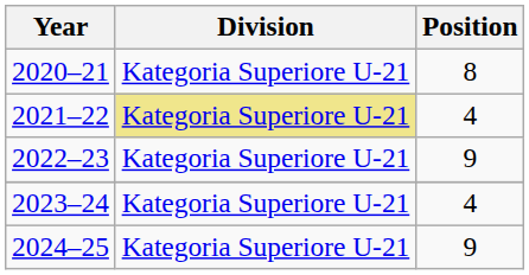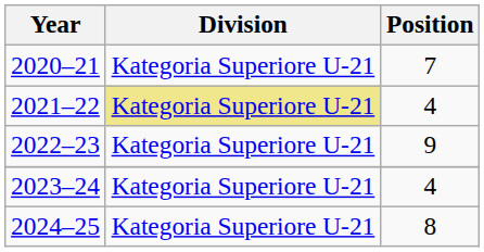 <table class="wikitable" style="text-align:center;">
 <tr>
 <th>Year</th>
 <th>Division</th>
 <th>Position</th>
 </tr>
 <tr>
 <td><a href='#'>2020–21</a></td>
 <td style="text-align:left;"><a href='#'>Kategoria Superiore U-21</a></td>
-<td>8</td>
+<td>7</td>
 </tr>
 <tr>
 <td><a href='#'>2021–22</a></td>
 <td style="background: khaki; text-align:left;"><a href='#'>Kategoria Superiore U-21</a></td>
 <td>4</td>
 </tr>
 <tr>
 <td><a href='#'>2022–23</a></td>
 <td style="text-align:left;"><a href='#'>Kategoria Superiore U-21</a></td>
 <td>9</td>
 </tr>
 <tr>
 </tr>
 <tr>
 <td><a href='#'>2023–24</a></td>
 <td style="text-align:left;"><a href='#'>Kategoria Superiore U-21</a></td>
 <td>4</td>
 </tr>
 <tr>
 <td><a href='#'>2024–25</a></td>
 <td style="text-align:left;"><a href='#'>Kategoria Superiore U-21</a></td>
-<td>9</td>
+<td>8</td>
 </tr>
 </table>
